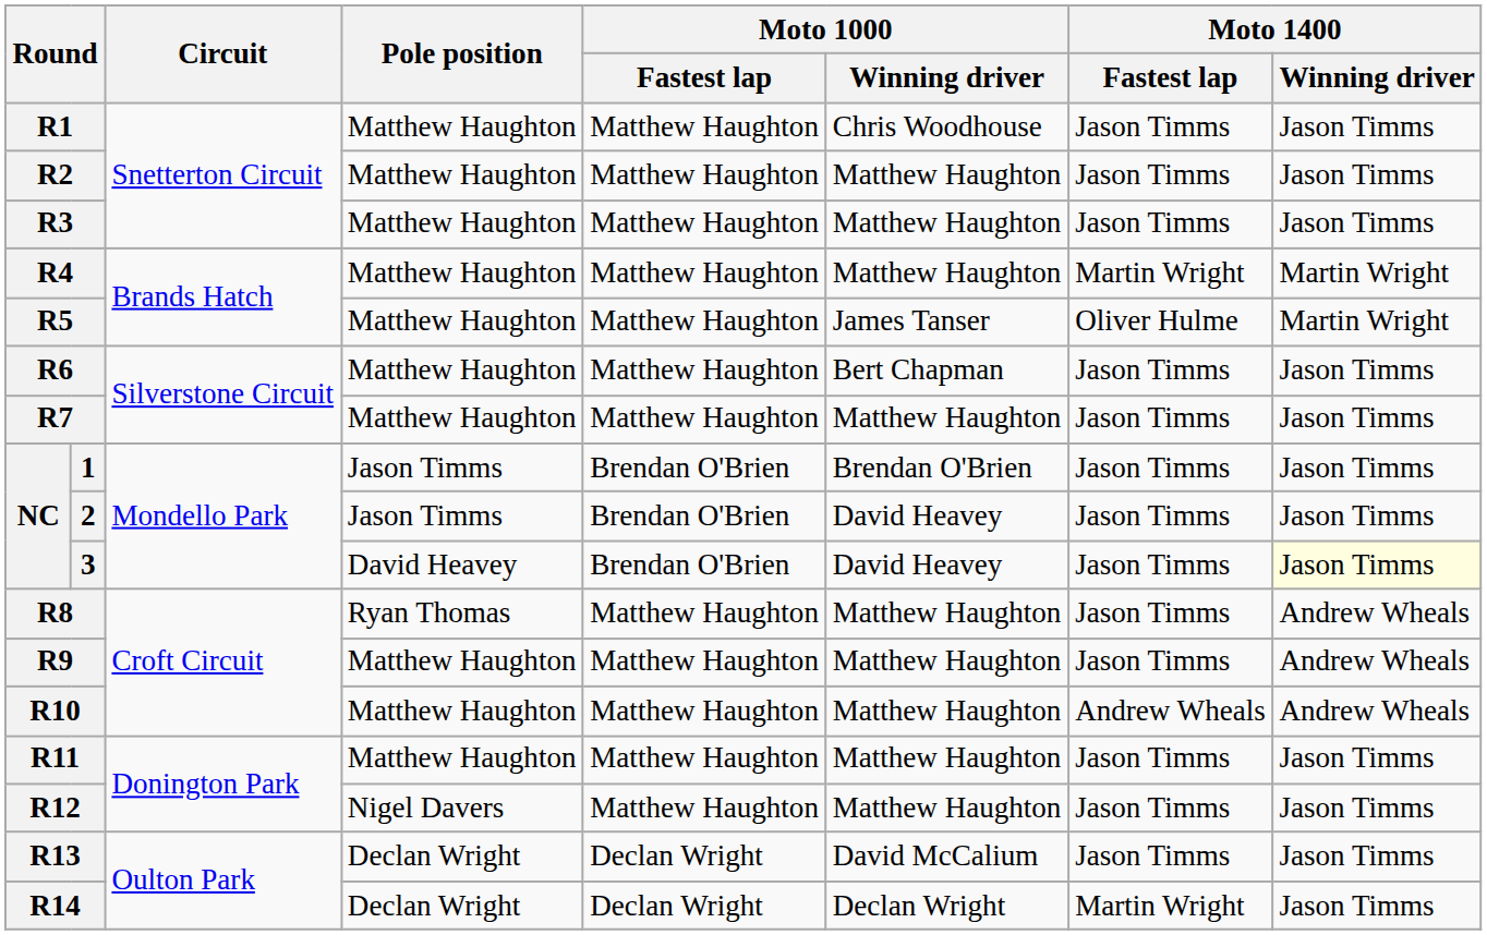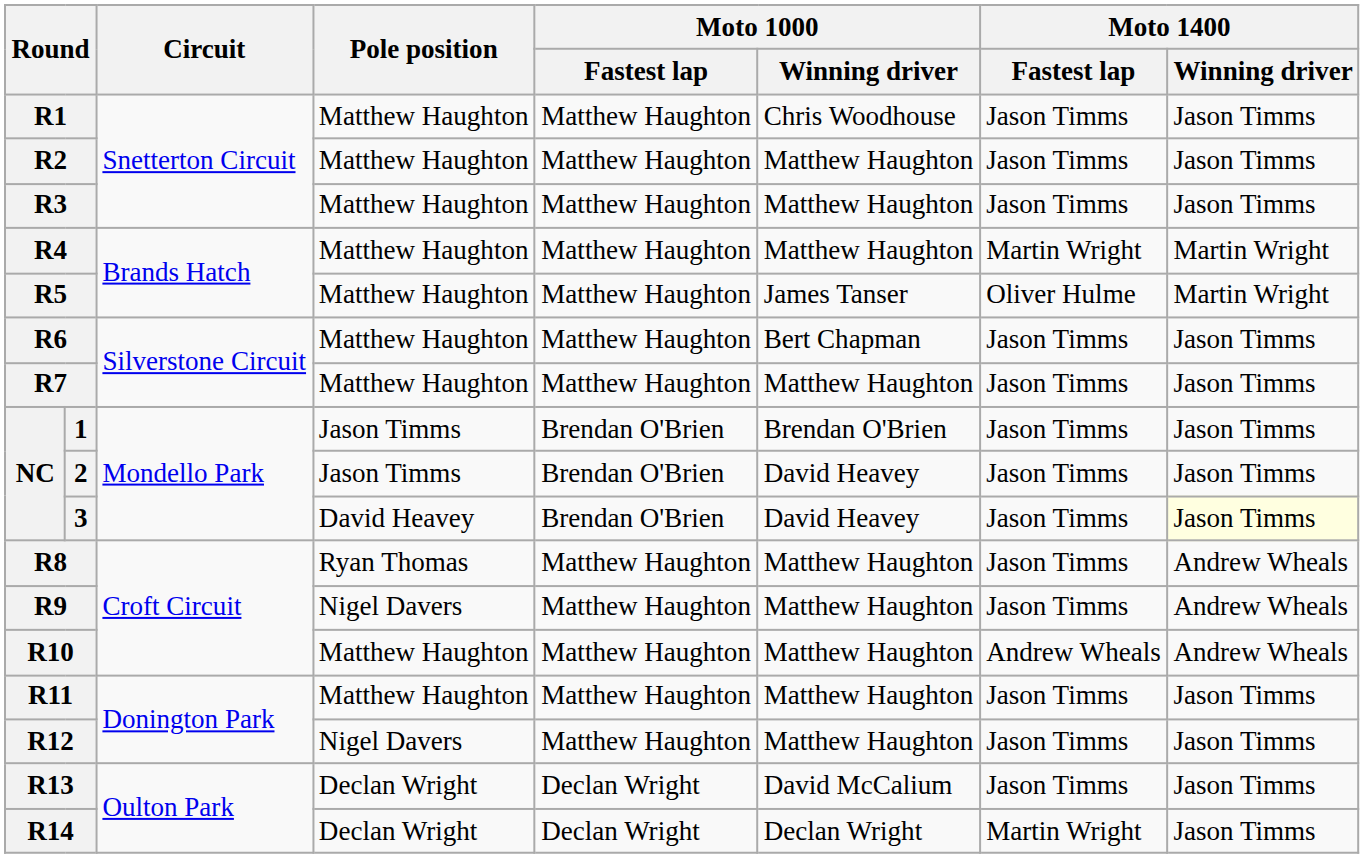 <table class="wikitable" style="font-size: 85%;">
 <tr>
 <th colspan="2" rowspan="2">Round</th>
 <th rowspan="2">Circuit</th>
 <th rowspan="2">Pole position</th>
 <th colspan="2">Moto 1000</th>
 <th colspan="2">Moto 1400</th>
 </tr>
 <tr>
 <th>Fastest lap</th>
 <th>Winning driver</th>
 <th>Fastest lap</th>
 <th>Winning driver</th>
 </tr>
 <tr>
 <th colspan="2">R1</th>
 <td rowspan="3"> <a href='#'>Snetterton Circuit</a></td>
 <td nowrap=""> Matthew Haughton</td>
 <td> Matthew Haughton</td>
 <td> Chris Woodhouse</td>
 <td> Jason Timms</td>
 <td> Jason Timms</td>
 </tr>
 <tr>
 <th colspan="2">R2</th>
 <td> Matthew Haughton</td>
 <td> Matthew Haughton</td>
 <td> Matthew Haughton</td>
 <td> Jason Timms</td>
 <td> Jason Timms</td>
 </tr>
 <tr>
 <th colspan="2">R3</th>
 <td> Matthew Haughton</td>
 <td> Matthew Haughton</td>
 <td> Matthew Haughton</td>
 <td> Jason Timms</td>
 <td> Jason Timms</td>
 </tr>
 <tr>
 <th colspan="2">R4</th>
 <td rowspan="2"> <a href='#'>Brands Hatch</a></td>
 <td> Matthew Haughton</td>
 <td> Matthew Haughton</td>
 <td> Matthew Haughton</td>
 <td> Martin Wright</td>
 <td> Martin Wright</td>
 </tr>
 <tr>
 <th colspan="2">R5</th>
 <td> Matthew Haughton</td>
 <td> Matthew Haughton</td>
 <td> James Tanser</td>
 <td> Oliver Hulme</td>
 <td> Martin Wright</td>
 </tr>
 <tr>
 <th colspan="2">R6</th>
 <td rowspan="2"> <a href='#'>Silverstone Circuit</a></td>
 <td> Matthew Haughton</td>
 <td> Matthew Haughton</td>
 <td> Bert Chapman</td>
 <td> Jason Timms</td>
 <td> Jason Timms</td>
 </tr>
 <tr>
 <th colspan="2">R7</th>
 <td> Matthew Haughton</td>
 <td> Matthew Haughton</td>
 <td> Matthew Haughton</td>
 <td> Jason Timms</td>
 <td> Jason Timms</td>
 </tr>
 <tr>
 <th rowspan="3">NC</th>
 <th>1</th>
 <td rowspan="3"> <a href='#'>Mondello Park</a></td>
 <td> Jason Timms</td>
 <td> Brendan O'Brien</td>
 <td> Brendan O'Brien</td>
 <td> Jason Timms</td>
 <td> Jason Timms</td>
 </tr>
 <tr>
 <th>2</th>
 <td> Jason Timms</td>
 <td> Brendan O'Brien</td>
 <td> David Heavey</td>
 <td> Jason Timms</td>
 <td> Jason Timms</td>
 </tr>
 <tr>
 <th>3</th>
 <td> David Heavey</td>
 <td> Brendan O'Brien</td>
 <td> David Heavey</td>
 <td> Jason Timms</td>
 <td style="background: lightyellow;"> Jason Timms</td>
 </tr>
 <tr>
 <th colspan="2">R8</th>
 <td rowspan="3"> <a href='#'>Croft Circuit</a></td>
 <td> Ryan Thomas</td>
 <td> Matthew Haughton</td>
 <td> Matthew Haughton</td>
 <td> Jason Timms</td>
 <td> Andrew Wheals</td>
 </tr>
 <tr>
 <th colspan="2">R9</th>
-<td> Matthew Haughton</td>
+<td> Nigel Davers</td>
 <td> Matthew Haughton</td>
 <td> Matthew Haughton</td>
 <td> Jason Timms</td>
 <td> Andrew Wheals</td>
 </tr>
 <tr>
 <th colspan="2">R10</th>
 <td> Matthew Haughton</td>
 <td> Matthew Haughton</td>
 <td> Matthew Haughton</td>
 <td> Andrew Wheals</td>
 <td> Andrew Wheals</td>
 </tr>
 <tr>
 <th colspan="2">R11</th>
 <td rowspan="2"> <a href='#'>Donington Park</a></td>
 <td> Matthew Haughton</td>
 <td> Matthew Haughton</td>
 <td> Matthew Haughton</td>
 <td> Jason Timms</td>
 <td> Jason Timms</td>
 </tr>
 <tr>
 <th colspan="2">R12</th>
 <td> Nigel Davers</td>
 <td> Matthew Haughton</td>
 <td> Matthew Haughton</td>
 <td> Jason Timms</td>
 <td> Jason Timms</td>
 </tr>
 <tr>
 <th colspan="2">R13</th>
 <td rowspan="2"> <a href='#'>Oulton Park</a></td>
 <td> Declan Wright</td>
 <td> Declan Wright</td>
 <td> David McCalium</td>
 <td> Jason Timms</td>
 <td> Jason Timms</td>
 </tr>
 <tr>
 <th colspan="2">R14</th>
 <td> Declan Wright</td>
 <td> Declan Wright</td>
 <td> Declan Wright</td>
 <td> Martin Wright</td>
 <td> Jason Timms</td>
 </tr>
 </table>
